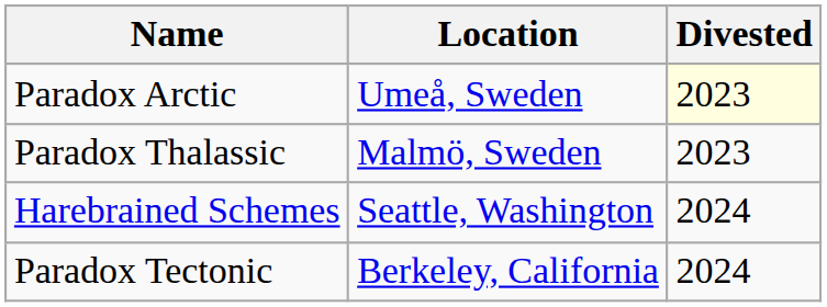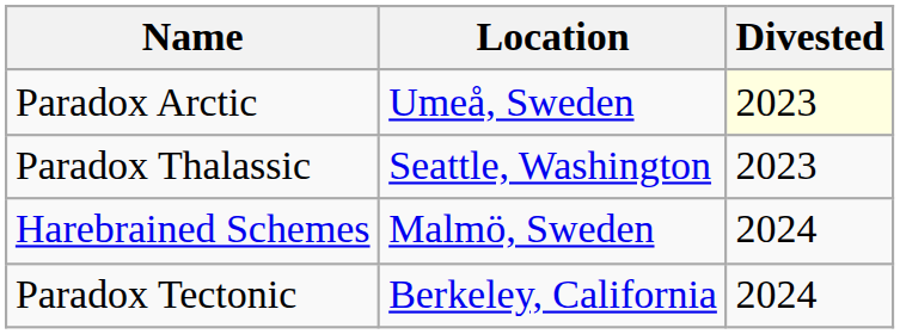 <table class="wikitable sortable plainrowheaders">
 <tr>
 <th scope="col">Name</th>
 <th scope="col">Location</th>
 <th>Divested</th>
 </tr>
 <tr>
 <td>Paradox Arctic</td>
 <td><a href='#'>Umeå, Sweden</a></td>
 <td style="background: lightyellow;">2023</td>
 </tr>
 <tr>
 <td>Paradox Thalassic</td>
-<td><a href='#'>Malmö, Sweden</a></td>
+<td><a href='#'>Seattle, Washington</a></td>
 <td>2023</td>
 </tr>
 <tr>
 <td><a href='#'>Harebrained Schemes</a></td>
-<td><a href='#'>Seattle, Washington</a></td>
+<td><a href='#'>Malmö, Sweden</a></td>
 <td>2024</td>
 </tr>
 <tr>
 <td>Paradox Tectonic</td>
 <td><a href='#'>Berkeley, California</a></td>
 <td>2024</td>
 </tr>
 </table>
